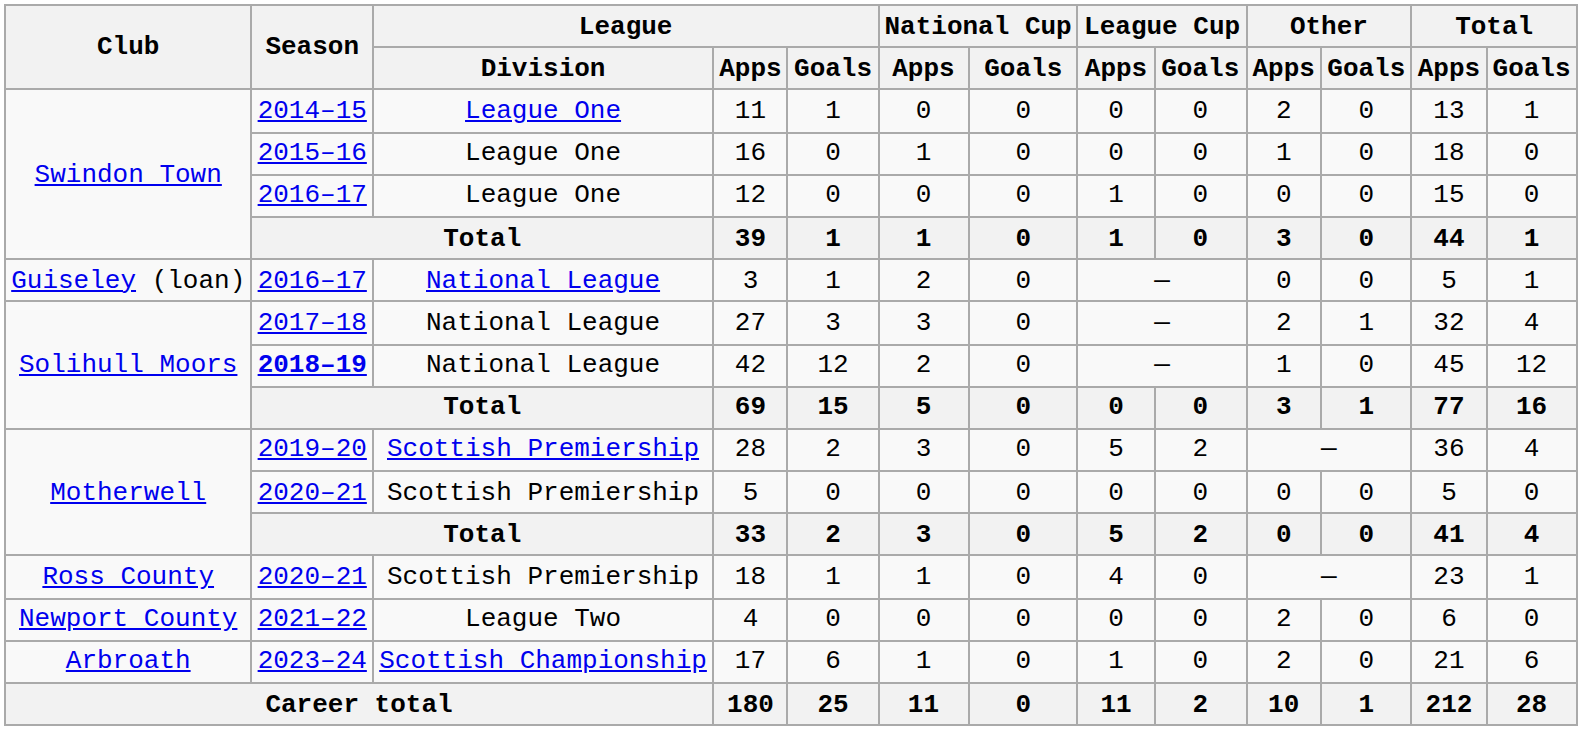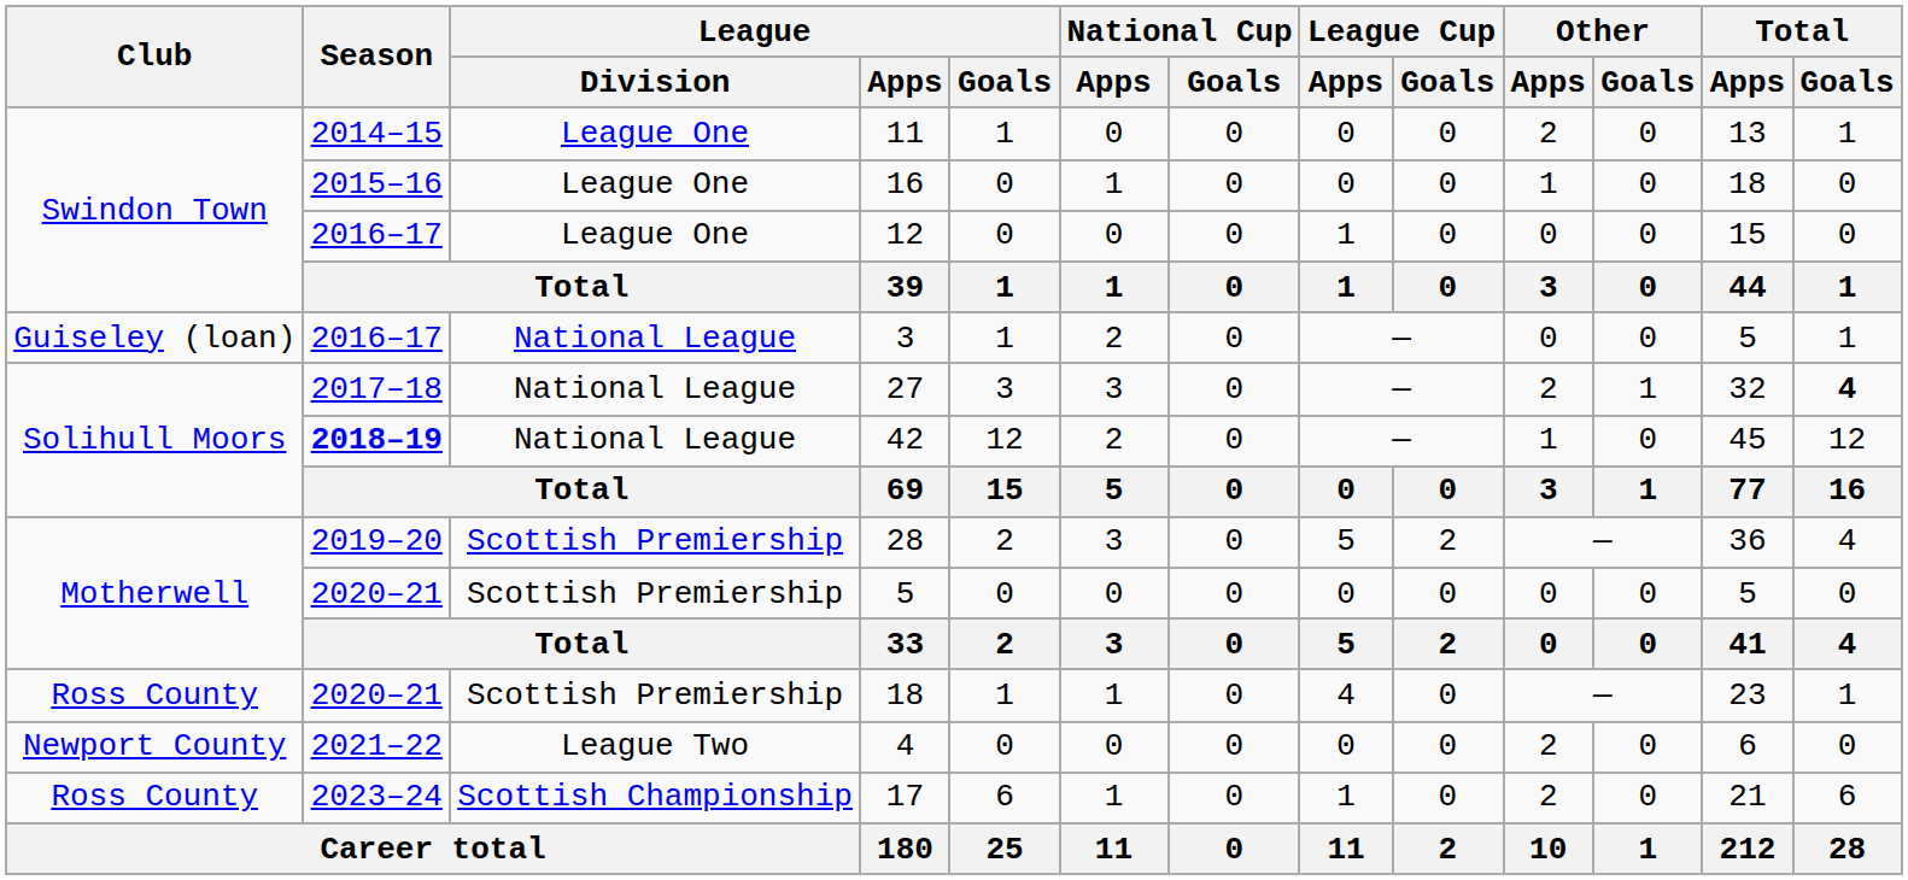 <table class="wikitable" style="text-align: center;">
 <tr>
 <th rowspan="2">Club</th>
 <th rowspan="2">Season</th>
 <th colspan="3">League</th>
 <th colspan="2">National Cup</th>
 <th colspan="2">League Cup</th>
 <th colspan="2">Other</th>
 <th colspan="2">Total</th>
 </tr>
 <tr>
 <th>Division</th>
 <th>Apps</th>
 <th>Goals</th>
 <th>Apps</th>
 <th>Goals</th>
 <th>Apps</th>
 <th>Goals</th>
 <th>Apps</th>
 <th>Goals</th>
 <th>Apps</th>
 <th>Goals</th>
 </tr>
 <tr>
 <td rowspan="4"><a href='#'>Swindon Town</a></td>
 <td><a href='#'>2014–15</a></td>
 <td><a href='#'>League One</a></td>
 <td>11</td>
 <td>1</td>
 <td>0</td>
 <td>0</td>
 <td>0</td>
 <td>0</td>
 <td>2</td>
 <td>0</td>
 <td>13</td>
 <td>1</td>
 </tr>
 <tr>
 <td><a href='#'>2015–16</a></td>
 <td>League One</td>
 <td>16</td>
 <td>0</td>
 <td>1</td>
 <td>0</td>
 <td>0</td>
 <td>0</td>
 <td>1</td>
 <td>0</td>
 <td>18</td>
 <td>0</td>
 </tr>
 <tr>
 <td><a href='#'>2016–17</a></td>
 <td>League One</td>
 <td>12</td>
 <td>0</td>
 <td>0</td>
 <td>0</td>
 <td>1</td>
 <td>0</td>
 <td>0</td>
 <td>0</td>
 <td>15</td>
 <td>0</td>
 </tr>
 <tr>
 <th colspan="2">Total</th>
 <th>39</th>
 <th>1</th>
 <th>1</th>
 <th>0</th>
 <th>1</th>
 <th>0</th>
 <th>3</th>
 <th>0</th>
 <th>44</th>
 <th>1</th>
 </tr>
 <tr>
 <td><a href='#'>Guiseley</a> (loan)</td>
 <td><a href='#'>2016–17</a></td>
 <td><a href='#'>National League</a></td>
 <td>3</td>
 <td>1</td>
 <td>2</td>
 <td>0</td>
 <td colspan="2">—</td>
 <td>0</td>
 <td>0</td>
 <td>5</td>
 <td>1</td>
 </tr>
 <tr>
 <td rowspan=3><a href='#'>Solihull Moors</a></td>
 <td><a href='#'>2017–18</a></td>
 <td>National League</td>
 <td>27</td>
 <td>3</td>
 <td>3</td>
 <td>0</td>
 <td colspan="2">—</td>
 <td>2</td>
 <td>1</td>
 <td>32</td>
-<td>4</td>
+<td><strong>4</strong></td>
 </tr>
 <tr>
 <td><strong><a href='#'>2018–19</a></strong></td>
 <td>National League</td>
 <td>42</td>
 <td>12</td>
 <td>2</td>
 <td>0</td>
 <td colspan="2">—</td>
 <td>1</td>
 <td>0</td>
 <td>45</td>
 <td>12</td>
 </tr>
 <tr>
 <th colspan=2>Total</th>
 <th>69</th>
 <th>15</th>
 <th>5</th>
 <th>0</th>
 <th>0</th>
 <th>0</th>
 <th>3</th>
 <th>1</th>
 <th>77</th>
 <th>16</th>
 </tr>
 <tr>
 <td rowspan=3><a href='#'>Motherwell</a></td>
 <td><a href='#'>2019–20</a></td>
 <td><a href='#'>Scottish Premiership</a></td>
 <td>28</td>
 <td>2</td>
 <td>3</td>
 <td>0</td>
 <td>5</td>
 <td>2</td>
 <td colspan=2>—</td>
 <td>36</td>
 <td>4</td>
 </tr>
 <tr>
 <td><a href='#'>2020–21</a></td>
 <td>Scottish Premiership</td>
 <td>5</td>
 <td>0</td>
 <td>0</td>
 <td>0</td>
 <td>0</td>
 <td>0</td>
 <td>0</td>
 <td>0</td>
 <td>5</td>
 <td>0</td>
 </tr>
 <tr>
 <th colspan=2>Total</th>
 <th>33</th>
 <th>2</th>
 <th>3</th>
 <th>0</th>
 <th>5</th>
 <th>2</th>
 <th>0</th>
 <th>0</th>
 <th>41</th>
 <th>4</th>
 </tr>
 <tr>
 <td><a href='#'>Ross County</a></td>
 <td><a href='#'>2020–21</a></td>
 <td>Scottish Premiership</td>
 <td>18</td>
 <td>1</td>
 <td>1</td>
 <td>0</td>
 <td>4</td>
 <td>0</td>
 <td colspan=2>—</td>
 <td>23</td>
 <td>1</td>
 </tr>
 <tr>
 <td><a href='#'>Newport County</a></td>
 <td><a href='#'>2021–22</a></td>
 <td>League Two</td>
 <td>4</td>
 <td>0</td>
 <td>0</td>
 <td>0</td>
 <td>0</td>
 <td>0</td>
 <td>2</td>
 <td>0</td>
 <td>6</td>
 <td>0</td>
 </tr>
 <tr>
-<td><a href='#'>Arbroath</a></td>
+<td><a href='#'>Ross County</a></td>
 <td><a href='#'>2023–24</a></td>
 <td><a href='#'>Scottish Championship</a></td>
 <td>17</td>
 <td>6</td>
 <td>1</td>
 <td>0</td>
 <td>1</td>
 <td>0</td>
 <td>2</td>
 <td>0</td>
 <td>21</td>
 <td>6</td>
 </tr>
 <tr>
 <th colspan="3">Career total</th>
 <th>180</th>
 <th>25</th>
 <th>11</th>
 <th>0</th>
 <th>11</th>
 <th>2</th>
 <th>10</th>
 <th>1</th>
 <th>212</th>
 <th>28</th>
 </tr>
 </table>
